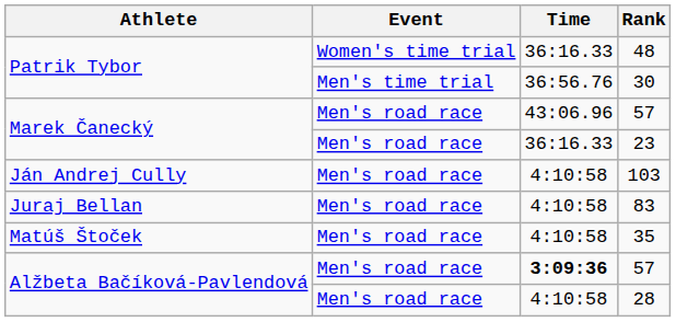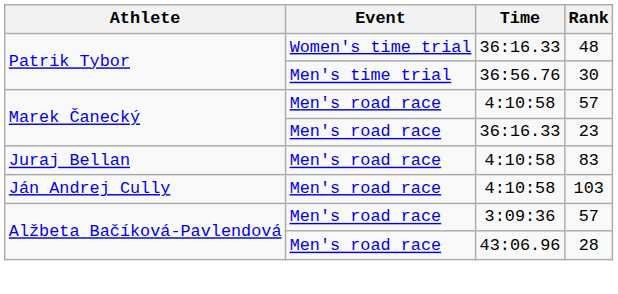 <table class="wikitable" style="font-size:90%">
 <tr>
 <th>Athlete</th>
 <th>Event</th>
 <th>Time</th>
 <th>Rank</th>
 </tr>
 <tr align=center>
 <td rowspan=2 align=left><a href='#'>Patrik Tybor</a></td>
 <td align=left><a href='#'>Women's time trial</a></td>
 <td>36:16.33</td>
 <td>48</td>
 </tr>
 <tr align=center>
 <td align=left><a href='#'>Men's time trial</a></td>
 <td>36:56.76</td>
 <td>30</td>
 </tr>
 <tr align=center>
 <td rowspan=2 align=left><a href='#'>Marek Čanecký</a></td>
 <td align=left><a href='#'>Men's road race</a></td>
-<td>43:06.96</td>
+<td>4:10:58</td>
 <td>57</td>
 </tr>
 <tr align=center>
 <td align=left><a href='#'>Men's road race</a></td>
 <td>36:16.33</td>
 <td>23</td>
 </tr>
 <tr align=center>
+<td align=left><a href='#'>Juraj Bellan</a></td>
+<td align=left><a href='#'>Men's road race</a></td>
+<td>4:10:58</td>
+<td>83</td>
+</tr>
+<tr align=center>
 <td align=left><a href='#'>Ján Andrej Cully</a></td>
 <td align=left><a href='#'>Men's road race</a></td>
 <td>4:10:58</td>
 <td>103</td>
 </tr>
 <tr align=center>
-<td align=left><a href='#'>Juraj Bellan</a></td>
-<td align=left><a href='#'>Men's road race</a></td>
-<td>4:10:58</td>
-<td>83</td>
-</tr>
-<tr align=center>
-<td align=left><a href='#'>Matúš Štoček</a></td>
-<td align=left><a href='#'>Men's road race</a></td>
-<td>4:10:58</td>
-<td>35</td>
-</tr>
-<tr align=center>
 <td rowspan=2 align=left><a href='#'>Alžbeta Bačíková-Pavlendová</a></td>
 <td align=left><a href='#'>Men's road race</a></td>
-<td><strong>3:09:36</strong></td>
+<td>3:09:36</td>
 <td>57</td>
 </tr>
 <tr align=center>
 <td align=left><a href='#'>Men's road race</a></td>
-<td>4:10:58</td>
+<td>43:06.96</td>
 <td>28</td>
 </tr>
 </table>
